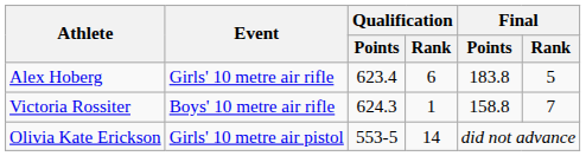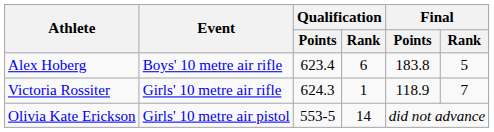 <table class="wikitable" style="text-align:center; font-size:90%">
 <tr>
 <th rowspan="2">Athlete</th>
 <th rowspan="2">Event</th>
 <th colspan="2">Qualification</th>
 <th colspan="2">Final</th>
 </tr>
 <tr style="font-size:95%">
 <th>Points</th>
 <th>Rank</th>
 <th>Points</th>
 <th>Rank</th>
 </tr>
 <tr>
 <td align=left><a href='#'>Alex Hoberg</a></td>
-<td align=left><a href='#'>Girls' 10 metre air rifle</a></td>
+<td align=left><a href='#'>Boys' 10 metre air rifle</a></td>
 <td>623.4</td>
 <td>6</td>
 <td>183.8</td>
 <td>5</td>
 </tr>
 <tr>
 <td align=left><a href='#'>Victoria Rossiter</a></td>
-<td align=left><a href='#'>Boys' 10 metre air rifle</a></td>
+<td align=left><a href='#'>Girls' 10 metre air rifle</a></td>
 <td>624.3</td>
 <td>1</td>
-<td>158.8</td>
+<td>118.9</td>
 <td>7</td>
 </tr>
 <tr>
 <td align=left><a href='#'>Olivia Kate Erickson</a></td>
 <td align=left><a href='#'>Girls' 10 metre air pistol</a></td>
 <td>553-5</td>
 <td>14</td>
 <td Colspan=2><em>did not advance</em></td>
 </tr>
 </table>
